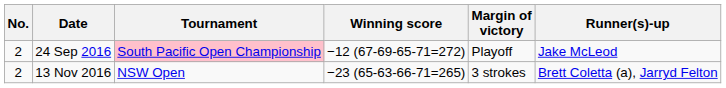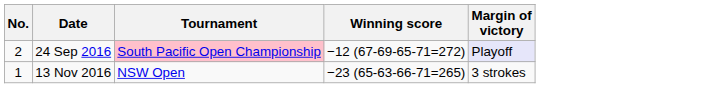 <table class="wikitable" style="font-size:95%;">
 <tr>
 <th>No.</th>
 <th>Date</th>
 <th>Tournament</th>
 <th>Winning score</th>
 <th>Margin of<br>victory</th>
-<th>Runner(s)-up</th>
 </tr>
 <tr>
 <td align=center>2</td>
 <td align=right>24 Sep <a href='#'>2016</a></td>
 <td style="background: pink;"><a href='#'>South Pacific Open Championship</a></td>
 <td>−12 (67-69-65-71=272)</td>
-<td>Playoff</td>
-<td> <a href='#'>Jake McLeod</a></td>
+<td style="background: lavender;">Playoff</td>
 </tr>
 <tr>
-<td align=center>2</td>
+<td align=center>1</td>
 <td align=right>13 Nov 2016</td>
 <td><a href='#'>NSW Open</a></td>
 <td>−23 (65-63-66-71=265)</td>
 <td>3 strokes</td>
-<td> <a href='#'>Brett Coletta</a> (a),  <a href='#'>Jarryd Felton</a></td>
 </tr>
 </table>
